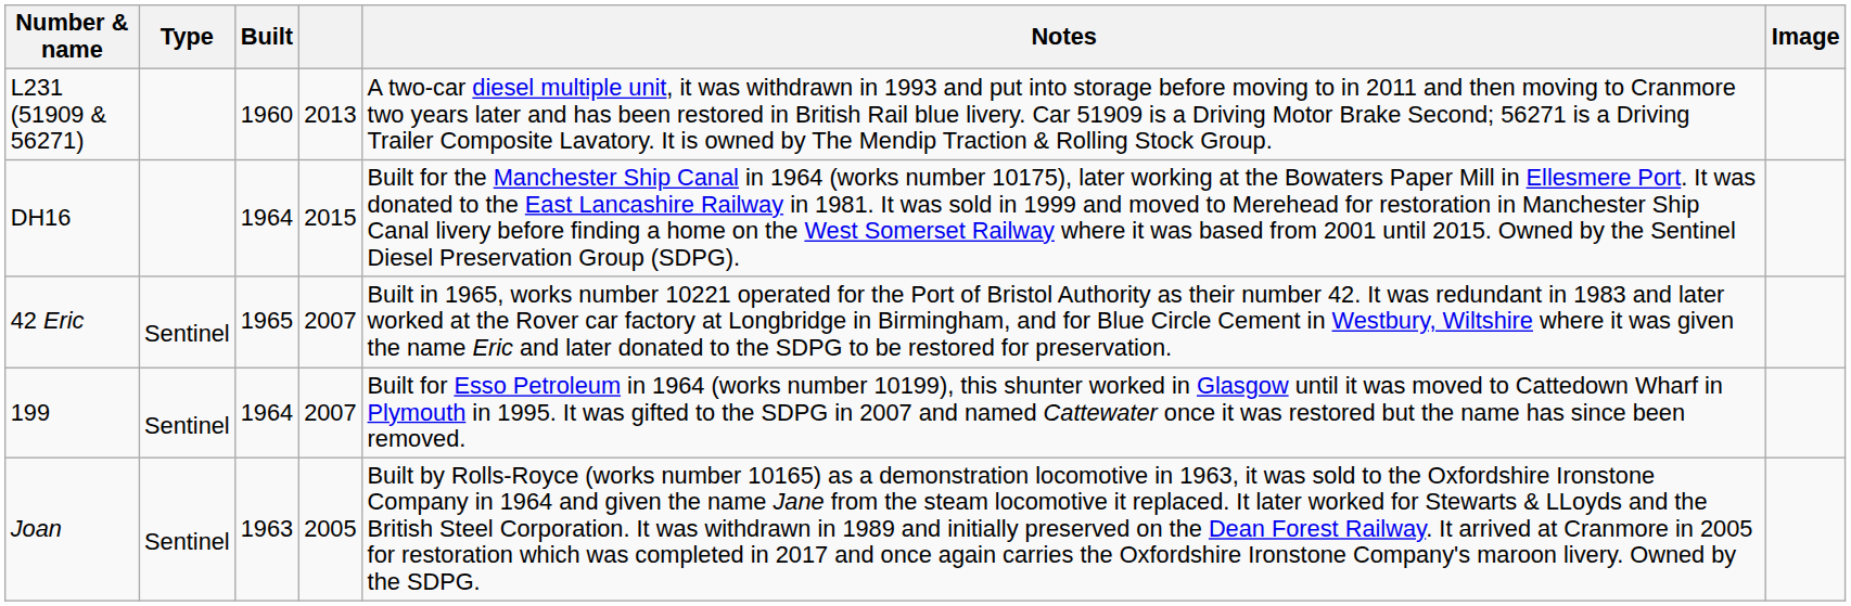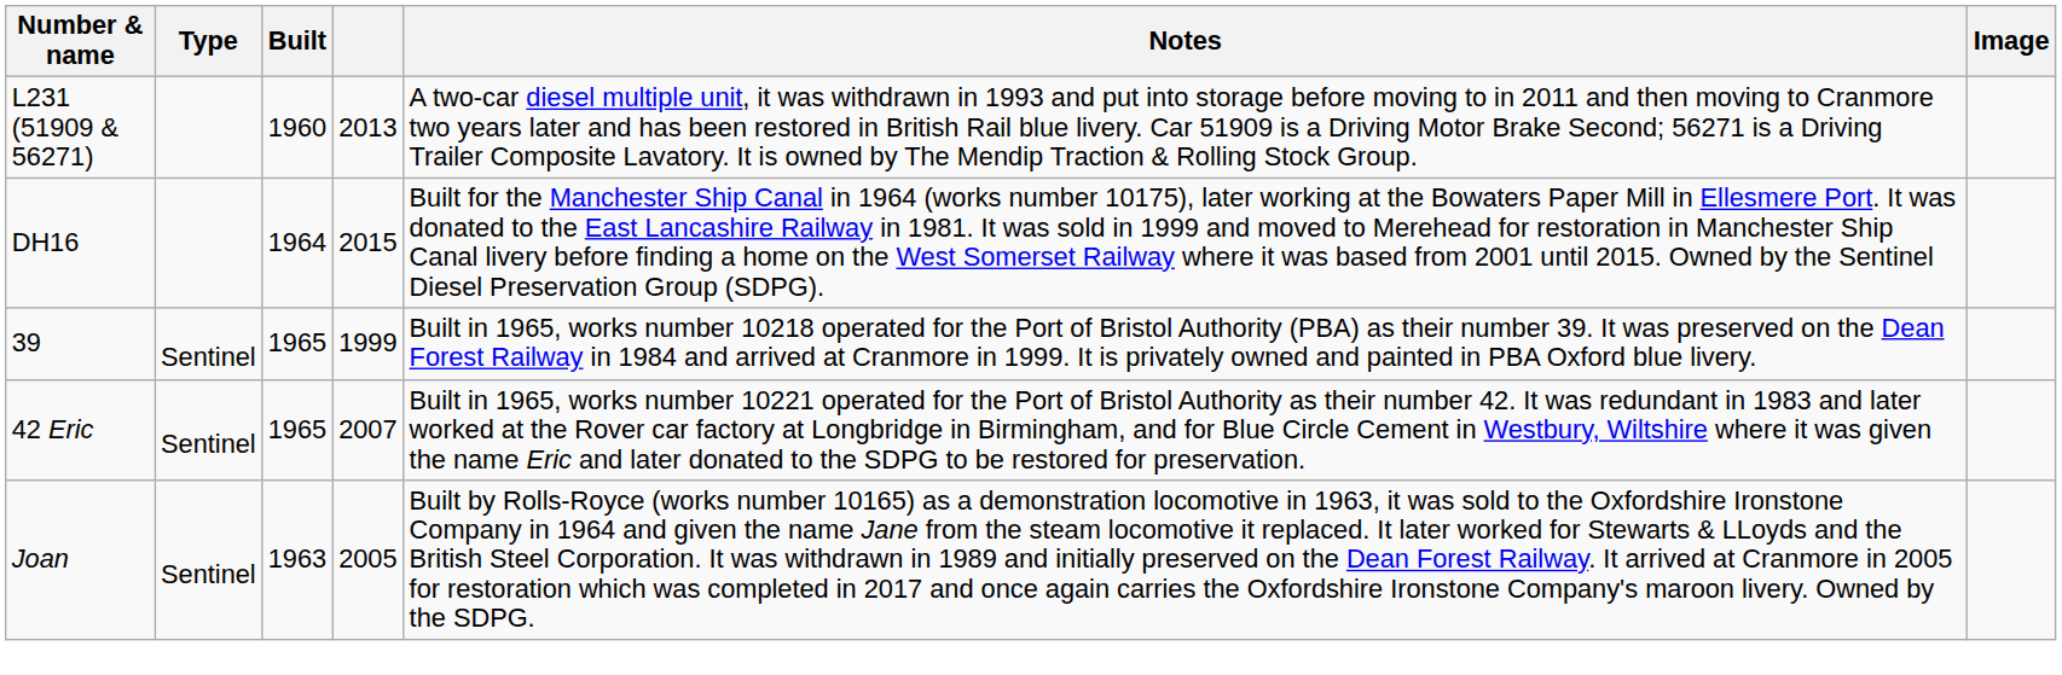 <table class="wikitable sortable">
 <tr>
 <th>Number & name</th>
 <th>Type</th>
 <th>Built</th>
 <th></th>
 <th class=unsortable>Notes</th>
 <th class=unsortable>Image</th>
 </tr>
 <tr>
 <td>L231 (51909 & 56271)</td>
 <td></td>
 <td>1960</td>
 <td>2013</td>
 <td>A two-car <a href='#'>diesel multiple unit</a>, it was withdrawn in 1993 and put into storage before moving to  in 2011 and then moving to Cranmore two years later and has been restored in British Rail blue livery. Car 51909 is a Driving Motor Brake Second; 56271 is a Driving Trailer Composite Lavatory. It is owned by The Mendip Traction & Rolling Stock Group.</td>
 <td></td>
 </tr>
 <tr>
 <td data-sort-value=16>DH16</td>
 <td><br></td>
 <td>1964</td>
 <td>2015</td>
 <td>Built for the <a href='#'>Manchester Ship Canal</a> in 1964 (works number 10175), later working at the Bowaters Paper Mill in <a href='#'>Ellesmere Port</a>. It was donated to the <a href='#'>East Lancashire Railway</a> in 1981. It was sold in 1999 and moved to Merehead for restoration in Manchester Ship Canal livery before finding a home on the <a href='#'>West Somerset Railway</a> where it was based from 2001 until 2015. Owned by the Sentinel Diesel Preservation Group (SDPG).</td>
 <td></td>
 </tr>
 <tr>
+<td>39</td>
+<td><br> Sentinel</td>
+<td>1965</td>
+<td>1999</td>
+<td>Built in 1965, works number 10218 operated for the Port of Bristol Authority (PBA) as their number 39. It was preserved on the <a href='#'>Dean Forest Railway</a> in 1984 and arrived at Cranmore in 1999. It is privately owned and painted in PBA Oxford blue livery.</td>
+<td></td>
+</tr>
+<tr>
 <td>42 <em>Eric</em></td>
 <td><br> Sentinel</td>
 <td>1965</td>
 <td>2007</td>
 <td>Built in 1965, works number 10221 operated for the Port of Bristol Authority as their number 42. It was redundant in 1983 and later worked at the Rover car factory at Longbridge in Birmingham, and for Blue Circle Cement in <a href='#'>Westbury, Wiltshire</a> where it was given the name <em>Eric</em> and later donated to the SDPG to be restored for preservation.</td>
-<td></td>
-</tr>
-<tr>
-<td>199</td>
-<td><br> Sentinel</td>
-<td>1964</td>
-<td>2007</td>
-<td>Built for <a href='#'>Esso Petroleum</a> in 1964 (works number 10199), this shunter worked in <a href='#'>Glasgow</a> until it was moved to Cattedown Wharf in <a href='#'>Plymouth</a> in 1995. It was gifted to the SDPG in 2007 and named <em>Cattewater</em> once it was restored but the name has since been removed.</td>
 <td></td>
 </tr>
 <tr>
 <td><em>Joan</em></td>
 <td><br> Sentinel</td>
 <td>1963</td>
 <td>2005</td>
 <td>Built by Rolls-Royce (works number 10165) as a demonstration locomotive in 1963, it was sold to the Oxfordshire Ironstone Company in 1964 and given the name <em>Jane</em> from the steam locomotive it replaced. It later worked for Stewarts & LLoyds and the British Steel Corporation. It was withdrawn in 1989 and initially preserved on the <a href='#'>Dean Forest Railway</a>. It arrived at Cranmore in 2005 for restoration which was completed in 2017 and once again carries the Oxfordshire Ironstone Company's maroon livery. Owned by the SDPG.</td>
 <td></td>
 </tr>
 </table>
